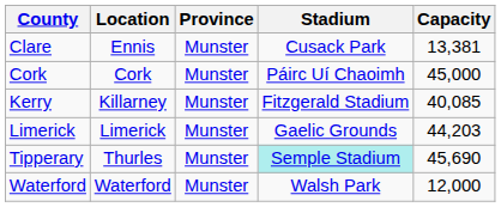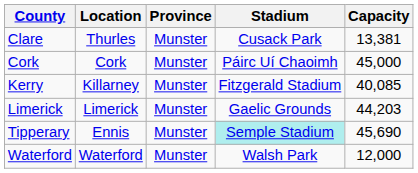 <table class="wikitable sortable" style="text-align:center">
 <tr>
 <th><a href='#'>County</a></th>
 <th>Location</th>
 <th>Province</th>
 <th>Stadium</th>
 <th>Capacity</th>
 </tr>
 <tr>
 <td style="text-align:left"> <a href='#'>Clare</a></td>
-<td><a href='#'>Ennis</a></td>
+<td><a href='#'>Thurles</a></td>
 <td><a href='#'>Munster</a></td>
 <td><a href='#'>Cusack Park</a></td>
 <td>13,381</td>
 </tr>
 <tr>
 <td style="text-align:left"> <a href='#'>Cork</a></td>
 <td><a href='#'>Cork</a></td>
 <td><a href='#'>Munster</a></td>
 <td><a href='#'>Páirc Uí Chaoimh</a></td>
 <td>45,000</td>
 </tr>
 <tr>
 <td style="text-align:left"> <a href='#'>Kerry</a></td>
 <td><a href='#'>Killarney</a></td>
 <td><a href='#'>Munster</a></td>
 <td><a href='#'>Fitzgerald Stadium</a></td>
 <td>40,085</td>
 </tr>
 <tr>
 <td style="text-align:left"> <a href='#'>Limerick</a></td>
 <td><a href='#'>Limerick</a></td>
 <td><a href='#'>Munster</a></td>
 <td><a href='#'>Gaelic Grounds</a></td>
 <td>44,203</td>
 </tr>
 <tr>
 <td style="text-align:left"> <a href='#'>Tipperary</a></td>
-<td><a href='#'>Thurles</a></td>
+<td><a href='#'>Ennis</a></td>
 <td><a href='#'>Munster</a></td>
 <td style="background: paleturquoise;"><a href='#'>Semple Stadium</a></td>
 <td>45,690</td>
 </tr>
 <tr>
 <td style="text-align:left"> <a href='#'>Waterford</a></td>
 <td><a href='#'>Waterford</a></td>
 <td><a href='#'>Munster</a></td>
 <td><a href='#'>Walsh Park</a></td>
 <td>12,000</td>
 </tr>
 </table>
